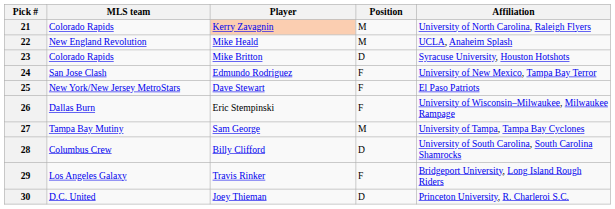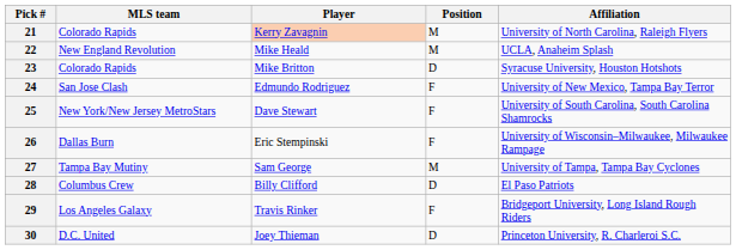 <table class="wikitable sortable" style="width:80%">
 <tr>
 <th width=7%>Pick #</th>
 <th width=27%>MLS team</th>
 <th width=24%>Player</th>
 <th width=10%>Position</th>
 <th width=33%>Affiliation</th>
 </tr>
 <tr>
 <th>21</th>
 <td><a href='#'>Colorado Rapids</a></td>
 <td bgcolor="#FBCEB1"><a href='#'>Kerry Zavagnin</a></td>
 <td>M</td>
 <td><a href='#'>University of North Carolina</a>, <a href='#'>Raleigh Flyers</a></td>
 </tr>
 <tr>
 <th>22</th>
 <td><a href='#'>New England Revolution</a></td>
 <td><a href='#'>Mike Heald</a></td>
 <td>M</td>
 <td><a href='#'>UCLA</a>, <a href='#'>Anaheim Splash</a></td>
 </tr>
 <tr>
 <th>23</th>
 <td><a href='#'>Colorado Rapids</a></td>
 <td><a href='#'>Mike Britton</a></td>
 <td>D</td>
 <td><a href='#'>Syracuse University</a>, <a href='#'>Houston Hotshots</a></td>
 </tr>
 <tr>
 <th>24</th>
 <td><a href='#'>San Jose Clash</a></td>
 <td><a href='#'>Edmundo Rodriguez</a></td>
 <td>F</td>
 <td><a href='#'>University of New Mexico</a>, <a href='#'>Tampa Bay Terror</a></td>
 </tr>
 <tr>
 <th>25</th>
 <td><a href='#'>New York/New Jersey MetroStars</a></td>
 <td><a href='#'>Dave Stewart</a></td>
 <td>F</td>
-<td><a href='#'>El Paso Patriots</a></td>
+<td><a href='#'>University of South Carolina</a>, <a href='#'>South Carolina Shamrocks</a></td>
 </tr>
 <tr>
 <th>26</th>
 <td><a href='#'>Dallas Burn</a></td>
 <td>Eric Stempinski</td>
 <td>F</td>
 <td><a href='#'>University of Wisconsin–Milwaukee</a>, <a href='#'>Milwaukee Rampage</a></td>
 </tr>
 <tr>
 <th>27</th>
 <td><a href='#'>Tampa Bay Mutiny</a></td>
 <td><a href='#'>Sam George</a></td>
 <td>M</td>
 <td><a href='#'>University of Tampa</a>, <a href='#'>Tampa Bay Cyclones</a></td>
 </tr>
 <tr>
 <th>28</th>
 <td><a href='#'>Columbus Crew</a></td>
 <td><a href='#'>Billy Clifford</a></td>
 <td>D</td>
-<td><a href='#'>University of South Carolina</a>, <a href='#'>South Carolina Shamrocks</a></td>
+<td><a href='#'>El Paso Patriots</a></td>
 </tr>
 <tr>
 <th>29</th>
 <td><a href='#'>Los Angeles Galaxy</a></td>
 <td><a href='#'>Travis Rinker</a></td>
 <td>F</td>
 <td><a href='#'>Bridgeport University</a>, <a href='#'>Long Island Rough Riders</a></td>
 </tr>
 <tr>
 <th>30</th>
 <td><a href='#'>D.C. United</a></td>
 <td><a href='#'>Joey Thieman</a></td>
 <td>D</td>
 <td><a href='#'>Princeton University</a>, <a href='#'>R. Charleroi S.C.</a></td>
 </tr>
 </table>
